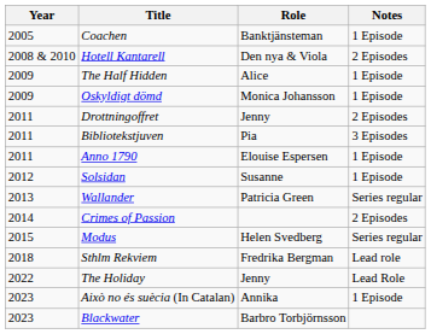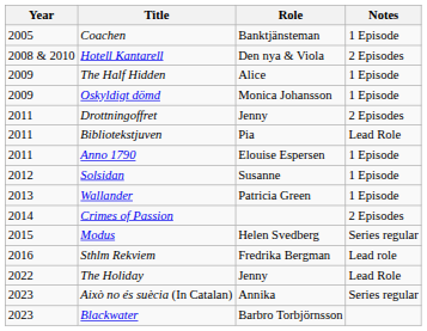 <table class="wikitable sortable">
 <tr>
 <th>Year</th>
 <th>Title</th>
 <th>Role</th>
 <th class="unsortable">Notes</th>
 </tr>
 <tr>
 <td>2005</td>
 <td><em>Coachen</em></td>
 <td>Banktjänsteman</td>
 <td>1 Episode</td>
 </tr>
 <tr>
 <td>2008 & 2010</td>
 <td><em><a href='#'>Hotell Kantarell</a></em></td>
 <td>Den nya & Viola</td>
 <td>2 Episodes</td>
 </tr>
 <tr>
 <td>2009</td>
 <td><em>The Half Hidden</em></td>
 <td>Alice</td>
 <td>1 Episode</td>
 </tr>
 <tr>
 <td>2009</td>
 <td><em><a href='#'>Oskyldigt dömd</a></em></td>
 <td>Monica Johansson</td>
 <td>1 Episode</td>
 </tr>
 <tr>
 <td>2011</td>
 <td><em>Drottningoffret</em></td>
 <td>Jenny</td>
 <td>2 Episodes</td>
 </tr>
 <tr>
 <td>2011</td>
 <td><em>Bibliotekstjuven</em></td>
 <td>Pia</td>
-<td>3 Episodes</td>
+<td>Lead Role</td>
 </tr>
 <tr>
 <td>2011</td>
 <td><em><a href='#'>Anno 1790</a></em></td>
 <td>Elouise Espersen</td>
 <td>1 Episode</td>
 </tr>
 <tr>
 <td>2012</td>
 <td><em><a href='#'>Solsidan</a></em></td>
 <td>Susanne</td>
 <td>1 Episode</td>
 </tr>
 <tr>
 <td>2013</td>
 <td><em><a href='#'>Wallander</a></em></td>
 <td>Patricia Green</td>
-<td>Series regular</td>
+<td>1 Episode</td>
 </tr>
 <tr>
 <td>2014</td>
 <td><em><a href='#'>Crimes of Passion</a></em></td>
 <td></td>
 <td>2 Episodes</td>
 </tr>
 <tr>
 <td>2015</td>
 <td><em><a href='#'>Modus</a></em></td>
 <td>Helen Svedberg</td>
 <td>Series regular</td>
 </tr>
 <tr>
-<td>2018</td>
+<td>2016</td>
 <td><em>Sthlm Rekviem</em></td>
 <td>Fredrika Bergman</td>
 <td>Lead role</td>
 </tr>
 <tr>
 <td>2022</td>
 <td><em>The Holiday</em></td>
 <td>Jenny</td>
 <td>Lead Role</td>
 </tr>
 <tr>
 <td>2023</td>
 <td><em>Això no és suècia</em> (In Catalan)</td>
 <td>Annika</td>
-<td>1 Episode</td>
+<td>Series regular</td>
 </tr>
 <tr>
 <td>2023</td>
 <td><em><a href='#'>Blackwater</a></em></td>
 <td>Barbro Torbjörnsson</td>
 <td></td>
 </tr>
 </table>
